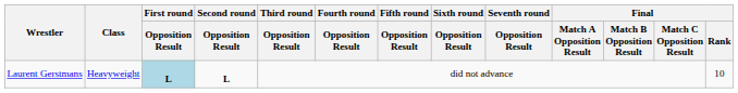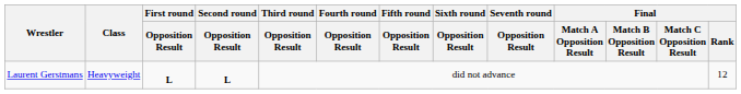 <table class=wikitable style="font-size:90%">
 <tr>
 <th rowspan="2">Wrestler</th>
 <th rowspan="2">Class</th>
 <th>First round</th>
 <th>Second round</th>
 <th>Third round</th>
 <th>Fourth round</th>
 <th>Fifth round</th>
 <th>Sixth round</th>
 <th>Seventh round</th>
 <th colspan="4">Final</th>
 </tr>
 <tr>
 <th>Opposition<br>Result</th>
 <th>Opposition<br>Result</th>
 <th>Opposition<br>Result</th>
 <th>Opposition<br>Result</th>
 <th>Opposition<br>Result</th>
 <th>Opposition<br>Result</th>
 <th>Opposition<br>Result</th>
 <th>Match A<br>Opposition<br>Result</th>
 <th>Match B<br>Opposition<br>Result</th>
 <th>Match C<br>Opposition<br>Result</th>
 <th>Rank</th>
 </tr>
 <tr>
 <td><a href='#'>Laurent Gerstmans</a></td>
 <td><a href='#'>Heavyweight</a></td>
-<td align=center style="background: lightblue;"> <br> <strong>L</strong></td>
+<td align=center> <br> <strong>L</strong></td>
 <td align=center> <br> <strong>L</strong></td>
 <td align=center colspan=8>did not advance</td>
-<td align=center>10</td>
+<td align=center>12</td>
 </tr>
 </table>
